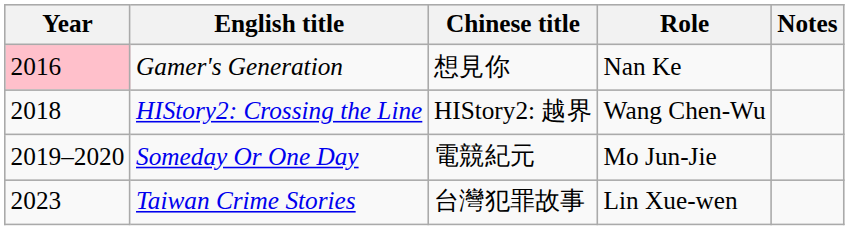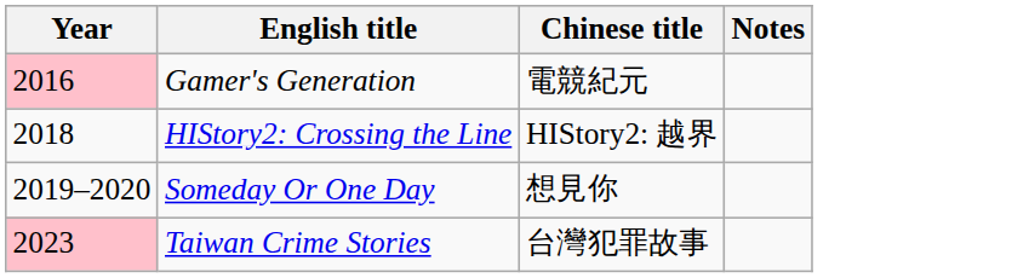 <table class="wikitable">
 <tr>
 <th>Year</th>
 <th>English title</th>
 <th>Chinese title</th>
-<th>Role</th>
 <th>Notes</th>
 </tr>
 <tr>
 <td style="background: pink;">2016</td>
 <td><em>Gamer's Generation</em></td>
-<td>想見你</td>
-<td>Nan Ke</td>
+<td>電競紀元</td>
 <td></td>
 </tr>
 <tr>
 <td>2018</td>
 <td><em><a href='#'>HIStory2: Crossing the Line</a></em></td>
 <td>HIStory2: 越界</td>
-<td>Wang Chen-Wu</td>
 <td></td>
 </tr>
 <tr>
 <td>2019–2020</td>
 <td><em><a href='#'>Someday Or One Day</a></em></td>
-<td>電競紀元</td>
-<td>Mo Jun-Jie</td>
+<td>想見你</td>
 <td></td>
 </tr>
 <tr>
-<td>2023</td>
+<td style="background: pink;">2023</td>
 <td><em><a href='#'>Taiwan Crime Stories</a></em></td>
 <td>台灣犯罪故事</td>
-<td>Lin Xue-wen</td>
 <td></td>
 </tr>
 </table>
